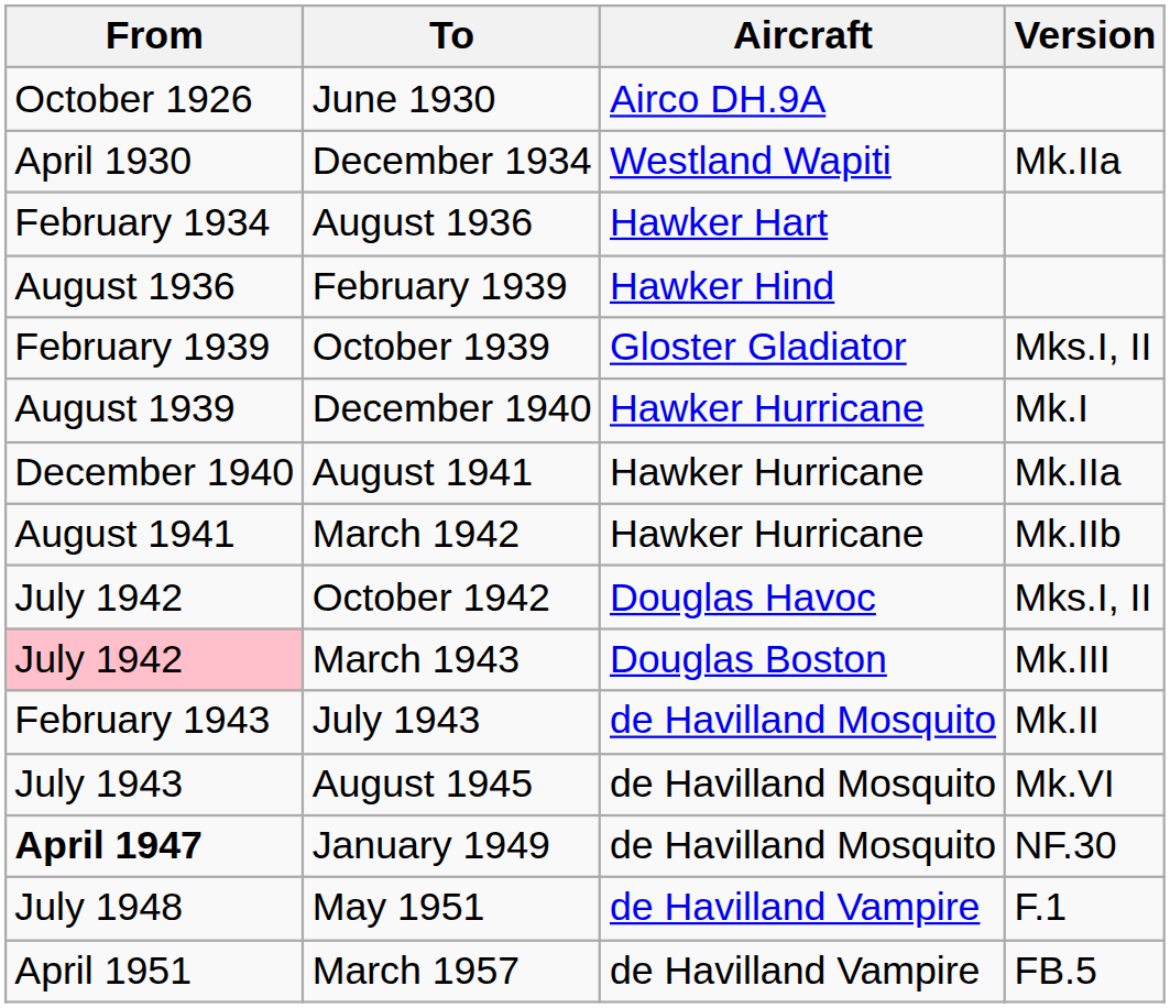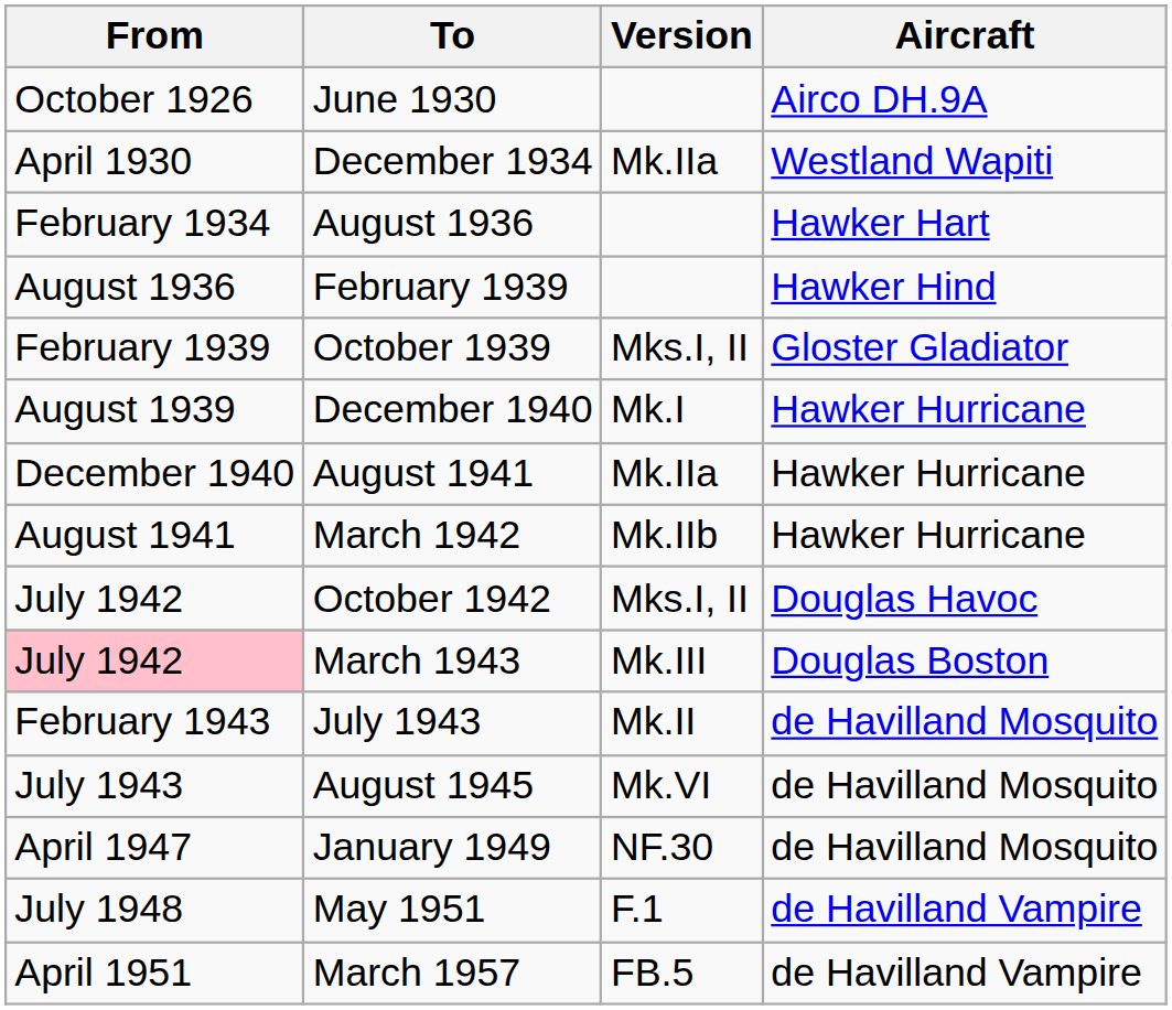 <table class="wikitable">
 <tr>
 <th>From</th>
 <th>To</th>
+<th>Version</th>
 <th>Aircraft</th>
-<th>Version</th>
 </tr>
 <tr>
 <td>October 1926</td>
 <td>June 1930</td>
+<td></td>
 <td><a href='#'>Airco DH.9A</a></td>
-<td></td>
 </tr>
 <tr>
 <td>April 1930</td>
 <td>December 1934</td>
+<td>Mk.IIa</td>
 <td><a href='#'>Westland Wapiti</a></td>
-<td>Mk.IIa</td>
 </tr>
 <tr>
 <td>February 1934</td>
 <td>August 1936</td>
+<td></td>
 <td><a href='#'>Hawker Hart</a></td>
-<td></td>
 </tr>
 <tr>
 <td>August 1936</td>
 <td>February 1939</td>
+<td></td>
 <td><a href='#'>Hawker Hind</a></td>
-<td></td>
 </tr>
 <tr>
 <td>February 1939</td>
 <td>October 1939</td>
+<td>Mks.I, II</td>
 <td><a href='#'>Gloster Gladiator</a></td>
-<td>Mks.I, II</td>
 </tr>
 <tr>
 <td>August 1939</td>
 <td>December 1940</td>
+<td>Mk.I</td>
 <td><a href='#'>Hawker Hurricane</a></td>
-<td>Mk.I</td>
 </tr>
 <tr>
 <td>December 1940</td>
 <td>August 1941</td>
+<td>Mk.IIa</td>
 <td>Hawker Hurricane</td>
-<td>Mk.IIa</td>
 </tr>
 <tr>
 <td>August 1941</td>
 <td>March 1942</td>
+<td>Mk.IIb</td>
 <td>Hawker Hurricane</td>
-<td>Mk.IIb</td>
 </tr>
 <tr>
 <td>July 1942</td>
 <td>October 1942</td>
+<td>Mks.I, II</td>
 <td><a href='#'>Douglas Havoc</a></td>
-<td>Mks.I, II</td>
 </tr>
 <tr>
 <td style="background: pink;">July 1942</td>
 <td>March 1943</td>
+<td>Mk.III</td>
 <td><a href='#'>Douglas Boston</a></td>
-<td>Mk.III</td>
 </tr>
 <tr>
 <td>February 1943</td>
 <td>July 1943</td>
+<td>Mk.II</td>
 <td><a href='#'>de Havilland Mosquito</a></td>
-<td>Mk.II</td>
 </tr>
 <tr>
 <td>July 1943</td>
 <td>August 1945</td>
+<td>Mk.VI</td>
 <td>de Havilland Mosquito</td>
-<td>Mk.VI</td>
 </tr>
 <tr>
-<td><strong>April 1947</strong></td>
+<td>April 1947</td>
 <td>January 1949</td>
+<td>NF.30</td>
 <td>de Havilland Mosquito</td>
-<td>NF.30</td>
 </tr>
 <tr>
 <td>July 1948</td>
 <td>May 1951</td>
+<td>F.1</td>
 <td><a href='#'>de Havilland Vampire</a></td>
-<td>F.1</td>
 </tr>
 <tr>
 <td>April 1951</td>
 <td>March 1957</td>
+<td>FB.5</td>
 <td>de Havilland Vampire</td>
-<td>FB.5</td>
 </tr>
 </table>
